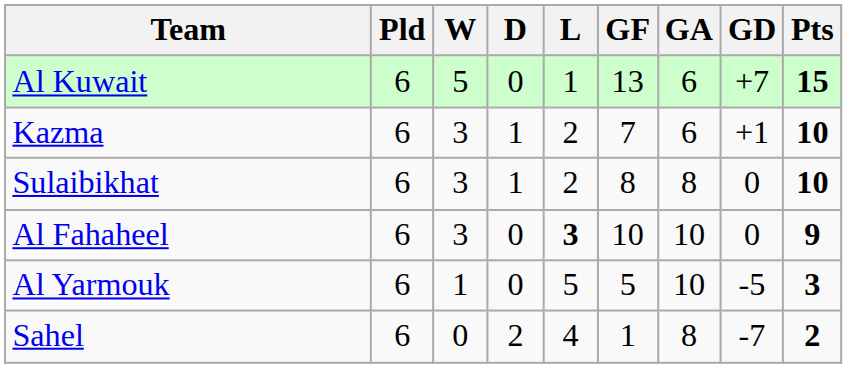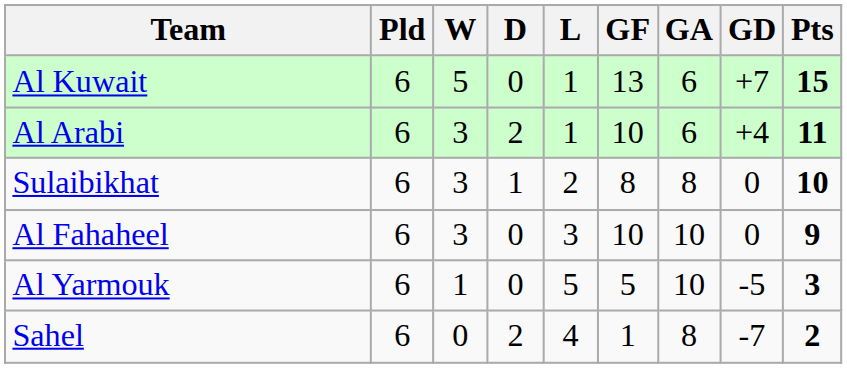 <table class="wikitable" style="text-align: center;">
 <tr>
 <th style="width:175px;">Team</th>
 <th width="20">Pld</th>
 <th width="20">W</th>
 <th width="20">D</th>
 <th width="20">L</th>
 <th width="20">GF</th>
 <th width="20">GA</th>
 <th width="20">GD</th>
 <th width="20">Pts</th>
 </tr>
 <tr style="background:#cfc;">
 <td align=left> <a href='#'>Al Kuwait</a></td>
 <td>6</td>
 <td>5</td>
 <td>0</td>
 <td>1</td>
 <td>13</td>
 <td>6</td>
 <td>+7</td>
 <td><strong>15</strong></td>
 </tr>
-<tr>
-<td align=left> <a href='#'>Kazma</a></td>
+<tr style="background:#cfc;">
+<td align=left> <a href='#'>Al Arabi</a></td>
 <td>6</td>
 <td>3</td>
+<td>2</td>
 <td>1</td>
-<td>2</td>
-<td>7</td>
+<td>10</td>
 <td>6</td>
-<td>+1</td>
-<td><strong>10</strong></td>
+<td>+4</td>
+<td><strong>11</strong></td>
 </tr>
 <tr>
 <td align=left> <a href='#'>Sulaibikhat</a></td>
 <td>6</td>
 <td>3</td>
 <td>1</td>
 <td>2</td>
 <td>8</td>
 <td>8</td>
 <td>0</td>
 <td><strong>10</strong></td>
 </tr>
 <tr>
 <td align=left> <a href='#'>Al Fahaheel</a></td>
 <td>6</td>
 <td>3</td>
 <td>0</td>
-<td><strong>3</strong></td>
+<td>3</td>
 <td>10</td>
 <td>10</td>
 <td>0</td>
 <td><strong>9</strong></td>
 </tr>
 <tr>
 <td align=left> <a href='#'>Al Yarmouk</a></td>
 <td>6</td>
 <td>1</td>
 <td>0</td>
 <td>5</td>
 <td>5</td>
 <td>10</td>
 <td>-5</td>
 <td><strong>3</strong></td>
 </tr>
 <tr>
 <td align=left> <a href='#'>Sahel</a></td>
 <td>6</td>
 <td>0</td>
 <td>2</td>
 <td>4</td>
 <td>1</td>
 <td>8</td>
 <td>-7</td>
 <td><strong>2</strong></td>
 </tr>
 </table>
